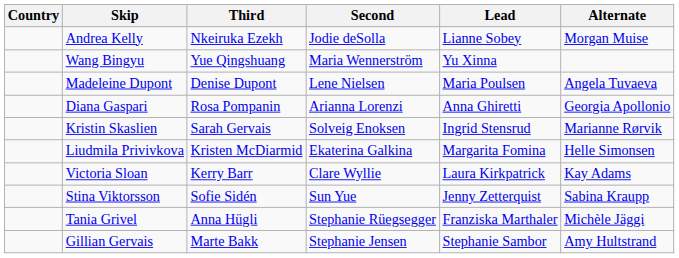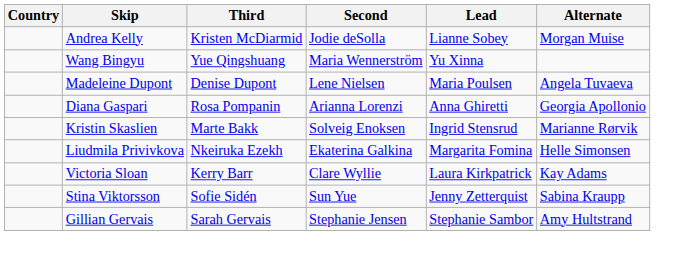 <table class=wikitable>
 <tr>
 <th>Country</th>
 <th>Skip</th>
 <th>Third</th>
 <th>Second</th>
 <th>Lead</th>
 <th>Alternate</th>
 </tr>
 <tr>
 <td></td>
 <td><a href='#'>Andrea Kelly</a></td>
-<td><a href='#'>Nkeiruka Ezekh</a></td>
+<td><a href='#'>Kristen McDiarmid</a></td>
 <td><a href='#'>Jodie deSolla</a></td>
 <td><a href='#'>Lianne Sobey</a></td>
 <td><a href='#'>Morgan Muise</a></td>
 </tr>
 <tr>
 <td></td>
 <td><a href='#'>Wang Bingyu</a></td>
 <td><a href='#'>Yue Qingshuang</a></td>
 <td><a href='#'>Maria Wennerström</a></td>
 <td><a href='#'>Yu Xinna</a></td>
 <td></td>
 </tr>
 <tr>
 <td></td>
 <td><a href='#'>Madeleine Dupont</a></td>
 <td><a href='#'>Denise Dupont</a></td>
 <td><a href='#'>Lene Nielsen</a></td>
 <td><a href='#'>Maria Poulsen</a></td>
 <td><a href='#'>Angela Tuvaeva</a></td>
 </tr>
 <tr>
 <td></td>
 <td><a href='#'>Diana Gaspari</a></td>
 <td><a href='#'>Rosa Pompanin</a></td>
 <td><a href='#'>Arianna Lorenzi</a></td>
 <td><a href='#'>Anna Ghiretti</a></td>
 <td><a href='#'>Georgia Apollonio</a></td>
 </tr>
 <tr>
 <td></td>
 <td><a href='#'>Kristin Skaslien</a></td>
-<td><a href='#'>Sarah Gervais</a></td>
+<td><a href='#'>Marte Bakk</a></td>
 <td><a href='#'>Solveig Enoksen</a></td>
 <td><a href='#'>Ingrid Stensrud</a></td>
 <td><a href='#'>Marianne Rørvik</a></td>
 </tr>
 <tr>
 <td></td>
 <td><a href='#'>Liudmila Privivkova</a></td>
-<td><a href='#'>Kristen McDiarmid</a></td>
+<td><a href='#'>Nkeiruka Ezekh</a></td>
 <td><a href='#'>Ekaterina Galkina</a></td>
 <td><a href='#'>Margarita Fomina</a></td>
 <td><a href='#'>Helle Simonsen</a></td>
 </tr>
 <tr>
 <td></td>
 <td><a href='#'>Victoria Sloan</a></td>
 <td><a href='#'>Kerry Barr</a></td>
 <td><a href='#'>Clare Wyllie</a></td>
 <td><a href='#'>Laura Kirkpatrick</a></td>
 <td><a href='#'>Kay Adams</a></td>
 </tr>
 <tr>
 <td></td>
 <td><a href='#'>Stina Viktorsson</a></td>
 <td><a href='#'>Sofie Sidén</a></td>
 <td><a href='#'>Sun Yue</a></td>
 <td><a href='#'>Jenny Zetterquist</a></td>
 <td><a href='#'>Sabina Kraupp</a></td>
 </tr>
 <tr>
 <td></td>
-<td><a href='#'>Tania Grivel</a></td>
-<td><a href='#'>Anna Hügli</a></td>
-<td><a href='#'>Stephanie Rüegsegger</a></td>
-<td><a href='#'>Franziska Marthaler</a></td>
-<td><a href='#'>Michèle Jäggi</a></td>
-</tr>
-<tr>
-<td></td>
 <td><a href='#'>Gillian Gervais</a></td>
-<td><a href='#'>Marte Bakk</a></td>
+<td><a href='#'>Sarah Gervais</a></td>
 <td><a href='#'>Stephanie Jensen</a></td>
 <td><a href='#'>Stephanie Sambor</a></td>
 <td><a href='#'>Amy Hultstrand</a></td>
 </tr>
 </table>
